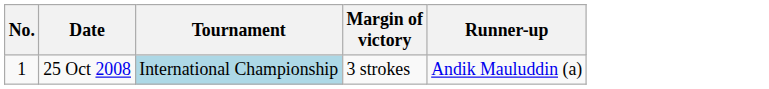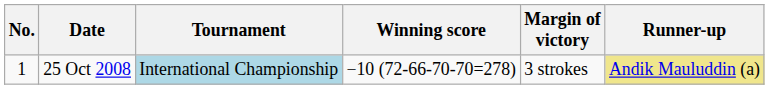 <table class="wikitable" style="font-size:95%;">
 <tr>
 <th>No.</th>
 <th>Date</th>
 <th>Tournament</th>
+<th>Winning score</th>
 <th>Margin of<br>victory</th>
 <th>Runner-up</th>
 </tr>
 <tr>
 <td align=center>1</td>
 <td align=right>25 Oct <a href='#'>2008</a></td>
 <td style="background: lightblue;">International Championship</td>
+<td>−10 (72-66-70-70=278)</td>
 <td>3 strokes</td>
-<td> <a href='#'>Andik Mauluddin</a> (a)</td>
+<td style="background: khaki;"> <a href='#'>Andik Mauluddin</a> (a)</td>
 </tr>
 </table>
